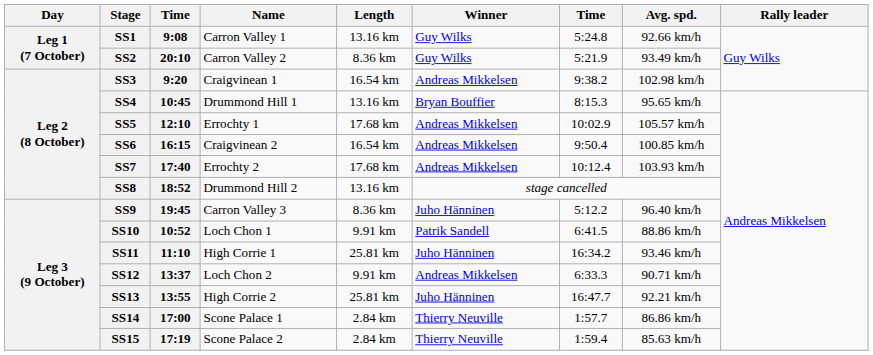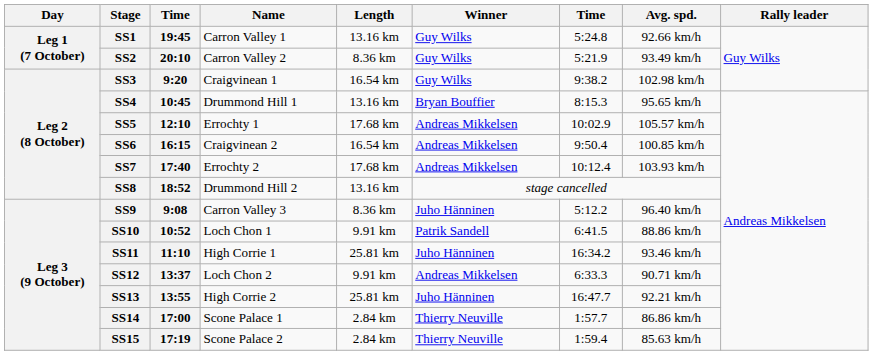 <table class="wikitable" width=100% style="text-align: center; font-size: 90%; max-width: 950px;">
 <tr>
 <th>Day</th>
 <th>Stage</th>
 <th>Time</th>
 <th>Name</th>
 <th>Length</th>
 <th>Winner</th>
 <th>Time</th>
 <th>Avg. spd.</th>
 <th>Rally leader</th>
 </tr>
 <tr>
 <th rowspan="2">Leg 1<br>(7 October)</th>
 <th>SS1</th>
-<th>9:08</th>
+<th>19:45</th>
 <td align=left>Carron Valley 1</td>
 <td>13.16 km</td>
 <td align=left> <a href='#'>Guy Wilks</a></td>
 <td>5:24.8</td>
 <td>92.66 km/h</td>
 <td align=left rowspan=3> <a href='#'>Guy Wilks</a></td>
 </tr>
 <tr>
 <th>SS2</th>
 <th>20:10</th>
 <td align=left>Carron Valley 2</td>
 <td>8.36 km</td>
 <td align=left> <a href='#'>Guy Wilks</a></td>
 <td>5:21.9</td>
 <td>93.49 km/h</td>
 </tr>
 <tr>
 <th rowspan="6">Leg 2<br>(8 October)</th>
 <th>SS3</th>
 <th>9:20</th>
 <td align=left>Craigvinean 1</td>
 <td>16.54 km</td>
-<td align=left> <a href='#'>Andreas Mikkelsen</a></td>
+<td align=left> <a href='#'>Guy Wilks</a></td>
 <td>9:38.2</td>
 <td>102.98 km/h</td>
 </tr>
 <tr>
 <th>SS4</th>
 <th>10:45</th>
 <td align=left>Drummond Hill 1</td>
 <td>13.16 km</td>
 <td align=left> <a href='#'>Bryan Bouffier</a></td>
 <td>8:15.3</td>
 <td>95.65 km/h</td>
 <td align=left rowspan=12> <a href='#'>Andreas Mikkelsen</a></td>
 </tr>
 <tr>
 <th>SS5</th>
 <th>12:10</th>
 <td align=left>Errochty 1</td>
 <td>17.68 km</td>
 <td align=left> <a href='#'>Andreas Mikkelsen</a></td>
 <td>10:02.9</td>
 <td>105.57 km/h</td>
 </tr>
 <tr>
 <th>SS6</th>
 <th>16:15</th>
 <td align=left>Craigvinean 2</td>
 <td>16.54 km</td>
 <td align=left> <a href='#'>Andreas Mikkelsen</a></td>
 <td>9:50.4</td>
 <td>100.85 km/h</td>
 </tr>
 <tr>
 <th>SS7</th>
 <th>17:40</th>
 <td align=left>Errochty 2</td>
 <td>17.68 km</td>
 <td align=left> <a href='#'>Andreas Mikkelsen</a></td>
 <td>10:12.4</td>
 <td>103.93 km/h</td>
 </tr>
 <tr>
 <th>SS8</th>
 <th>18:52</th>
 <td align=left>Drummond Hill 2</td>
 <td>13.16 km</td>
 <td align=center colspan=3><em>stage cancelled</em></td>
 </tr>
 <tr>
 <th rowspan="7">Leg 3<br>(9 October)</th>
 <th>SS9</th>
-<th>19:45</th>
+<th>9:08</th>
 <td align=left>Carron Valley 3</td>
 <td>8.36 km</td>
 <td align=left> <a href='#'>Juho Hänninen</a></td>
 <td>5:12.2</td>
 <td>96.40 km/h</td>
 </tr>
 <tr>
 <th>SS10</th>
 <th>10:52</th>
 <td align=left>Loch Chon 1</td>
 <td>9.91 km</td>
 <td align=left> <a href='#'>Patrik Sandell</a></td>
 <td>6:41.5</td>
 <td>88.86 km/h</td>
 </tr>
 <tr>
 <th>SS11</th>
 <th>11:10</th>
 <td align=left>High Corrie 1</td>
 <td>25.81 km</td>
 <td align=left> <a href='#'>Juho Hänninen</a></td>
 <td>16:34.2</td>
 <td>93.46 km/h</td>
 </tr>
 <tr>
 <th>SS12</th>
 <th>13:37</th>
 <td align=left>Loch Chon 2</td>
 <td>9.91 km</td>
 <td align=left> <a href='#'>Andreas Mikkelsen</a></td>
 <td>6:33.3</td>
 <td>90.71 km/h</td>
 </tr>
 <tr>
 <th>SS13</th>
 <th>13:55</th>
 <td align=left>High Corrie 2</td>
 <td>25.81 km</td>
 <td align=left> <a href='#'>Juho Hänninen</a></td>
 <td>16:47.7</td>
 <td>92.21 km/h</td>
 </tr>
 <tr>
 <th>SS14</th>
 <th>17:00</th>
 <td align=left>Scone Palace 1</td>
 <td>2.84 km</td>
 <td align=left> <a href='#'>Thierry Neuville</a></td>
 <td>1:57.7</td>
 <td>86.86 km/h</td>
 </tr>
 <tr>
 <th>SS15</th>
 <th>17:19</th>
 <td align=left>Scone Palace 2</td>
 <td>2.84 km</td>
 <td align=left> <a href='#'>Thierry Neuville</a></td>
 <td>1:59.4</td>
 <td>85.63 km/h</td>
 </tr>
 </table>
